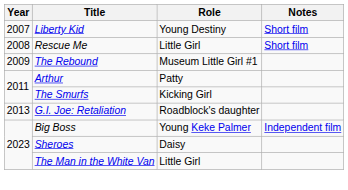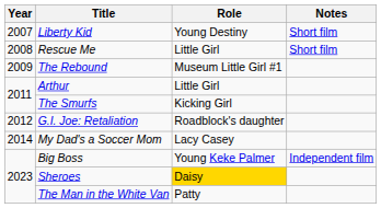 <table class="wikitable sortable">
 <tr>
 <th>Year</th>
 <th>Title</th>
 <th>Role</th>
 <th class="unsortable">Notes</th>
 </tr>
 <tr>
 <td>2007</td>
 <td><em><a href='#'>Liberty Kid</a></em></td>
 <td>Young Destiny</td>
 <td><a href='#'>Short film</a></td>
 </tr>
 <tr>
 <td>2008</td>
 <td><em>Rescue Me</em></td>
 <td>Little Girl</td>
 <td><a href='#'>Short film</a></td>
 </tr>
 <tr>
 <td>2009</td>
 <td><em><a href='#'>The Rebound</a></em></td>
 <td>Museum Little Girl #1</td>
 <td></td>
 </tr>
 <tr>
 <td rowspan="2">2011</td>
 <td><em><a href='#'>Arthur</a></em></td>
-<td>Patty</td>
+<td>Little Girl</td>
 <td></td>
 </tr>
 <tr>
 <td><em><a href='#'>The Smurfs</a></em></td>
 <td>Kicking Girl</td>
 <td></td>
 </tr>
 <tr>
-<td>2013</td>
+<td>2012</td>
 <td><em><a href='#'>G.I. Joe: Retaliation</a></em></td>
 <td>Roadblock's daughter</td>
+<td></td>
+</tr>
+<tr>
+<td>2014</td>
+<td><em>My Dad's a Soccer Mom</em></td>
+<td>Lacy Casey</td>
 <td></td>
 </tr>
 <tr>
 <td rowspan="3">2023</td>
 <td><em>Big Boss</em></td>
 <td>Young <a href='#'>Keke Palmer</a></td>
 <td><a href='#'>Independent film</a></td>
 </tr>
 <tr>
 <td><em><a href='#'>Sheroes</a></em></td>
-<td>Daisy</td>
+<td style="background: gold;">Daisy</td>
 <td></td>
 </tr>
 <tr>
 <td><em><a href='#'>The Man in the White Van</a></em></td>
-<td>Little Girl</td>
+<td>Patty</td>
 <td></td>
 </tr>
 </table>
